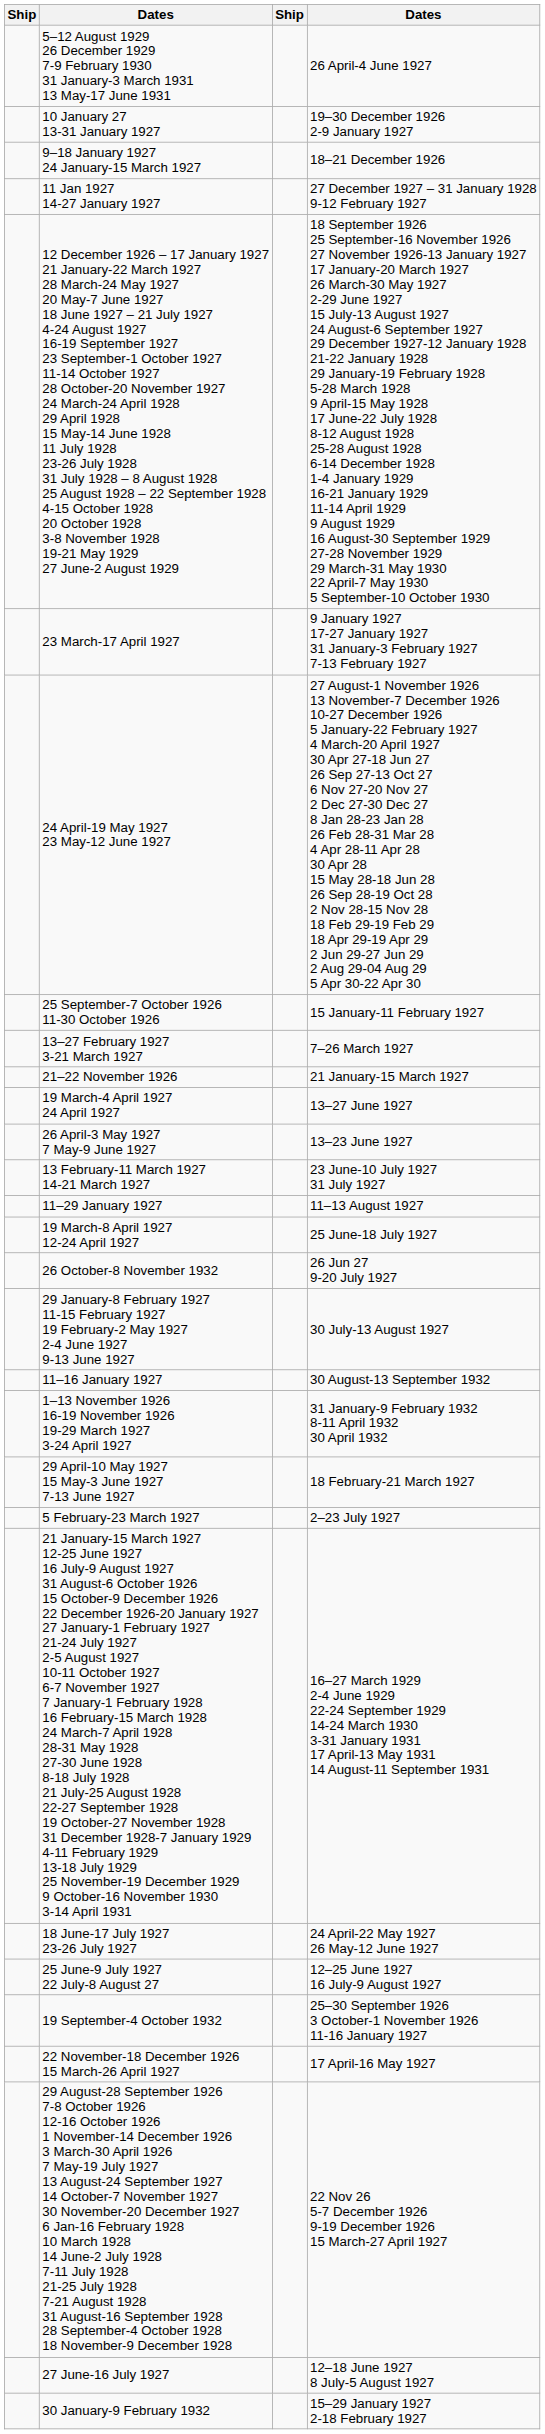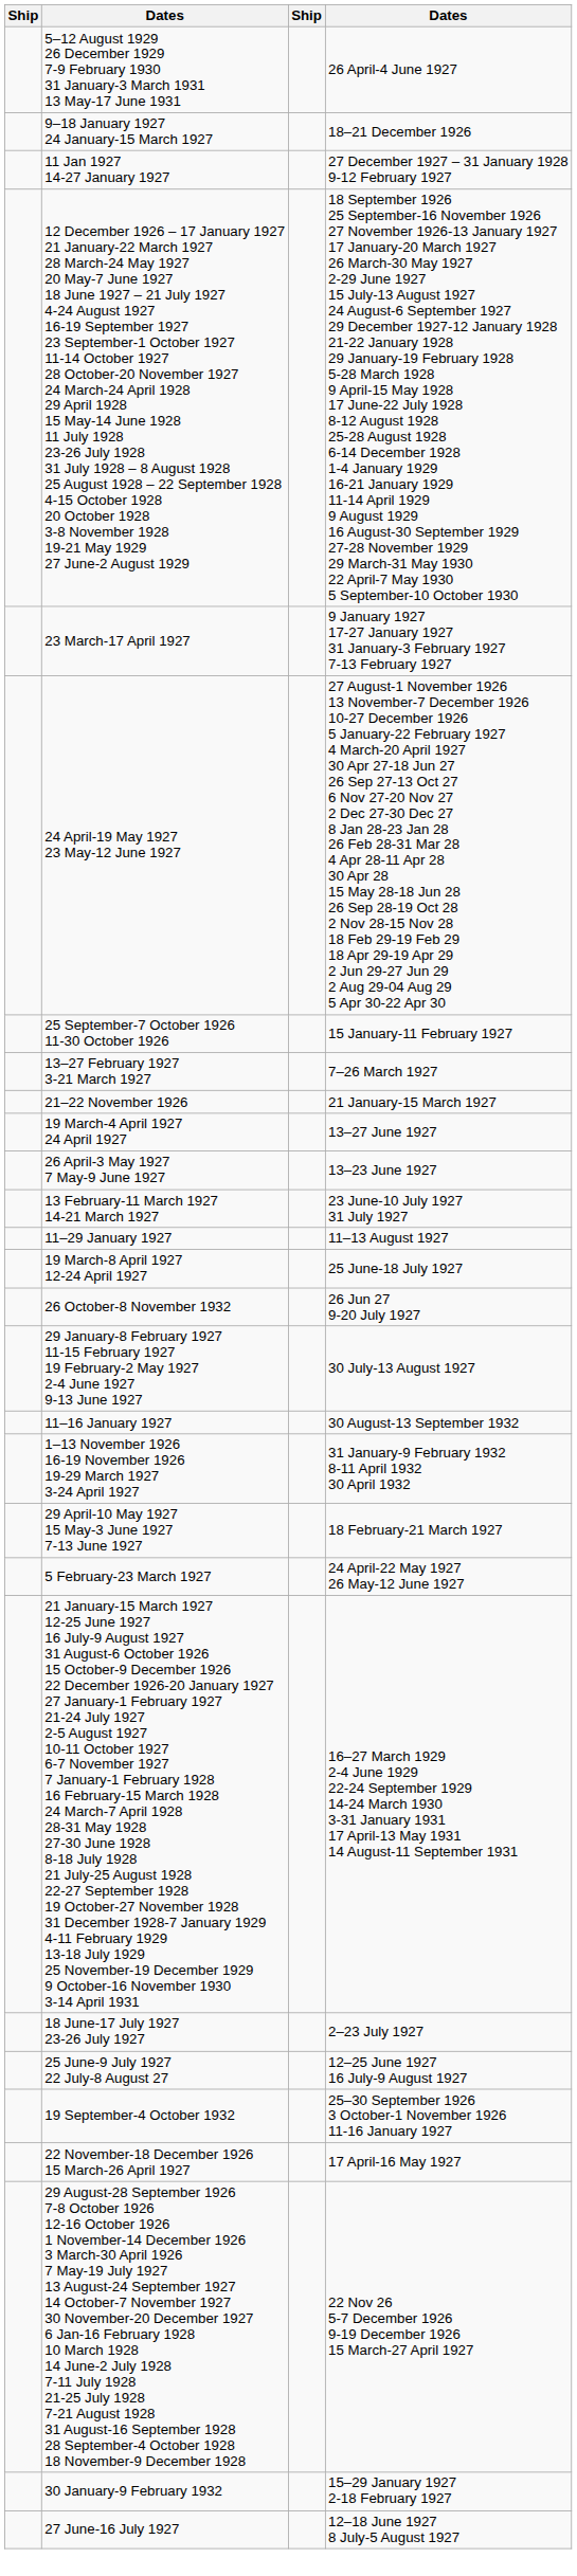 <table class="wikitable">
 <tr>
 <th>Ship</th>
 <th>Dates</th>
 <th>Ship</th>
 <th>Dates</th>
 </tr>
 <tr>
 <td></td>
 <td>5–12 August 1929<br>26 December 1929<br>7-9 February 1930<br>31 January-3 March 1931<br>13 May-17 June 1931</td>
 <td></td>
 <td>26 April-4 June 1927</td>
-</tr>
-<tr>
-<td></td>
-<td>10 January 27<br>13-31 January 1927</td>
-<td></td>
-<td>19–30 December 1926<br>2-9 January 1927</td>
 </tr>
 <tr>
 <td></td>
 <td>9–18 January 1927<br>24 January-15 March 1927</td>
 <td></td>
 <td>18–21 December 1926</td>
 </tr>
 <tr>
 <td></td>
 <td>11 Jan 1927<br>14-27 January 1927</td>
 <td></td>
 <td>27 December 1927 – 31 January 1928<br>9-12 February 1927</td>
 </tr>
 <tr>
 <td></td>
 <td>12 December 1926 – 17 January 1927<br>21 January-22 March 1927<br>28 March-24 May 1927<br>20 May-7 June 1927<br>18 June 1927 – 21 July 1927<br>4-24 August 1927<br>16-19 September 1927<br>23 September-1 October 1927<br>11-14 October 1927<br>28 October-20 November 1927<br>24 March-24 April 1928<br>29 April 1928<br>15 May-14 June 1928<br>11 July 1928<br>23-26 July 1928<br>31 July 1928 – 8 August 1928<br>25 August 1928 – 22 September 1928<br>4-15 October 1928<br>20 October 1928<br>3-8 November 1928<br>19-21 May 1929<br>27 June-2 August 1929</td>
 <td></td>
 <td>18 September 1926<br>25 September-16 November 1926<br>27 November 1926-13 January 1927<br>17 January-20 March 1927<br>26 March-30 May 1927<br>2-29 June 1927<br>15 July-13 August 1927<br>24 August-6 September 1927<br>29 December 1927-12 January 1928<br>21-22 January 1928<br>29 January-19 February 1928<br>5-28 March 1928<br>9 April-15 May 1928<br>17 June-22 July 1928<br>8-12 August 1928<br>25-28 August 1928<br>6-14 December 1928<br>1-4 January 1929<br>16-21 January 1929<br>11-14 April 1929<br>9 August 1929<br>16 August-30 September 1929<br>27-28 November 1929<br>29 March-31 May 1930<br>22 April-7 May 1930<br>5 September-10 October 1930</td>
 </tr>
 <tr>
 <td></td>
 <td>23 March-17 April 1927</td>
 <td></td>
 <td>9 January 1927<br>17-27 January 1927<br>31 January-3 February 1927<br>7-13 February 1927<br></td>
 </tr>
 <tr>
 <td></td>
 <td>24 April-19 May 1927<br>23 May-12 June 1927</td>
 <td></td>
 <td>27 August-1 November 1926<br>13 November-7 December 1926<br>10-27 December 1926<br>5 January-22 February 1927<br>4 March-20 April 1927<br>30 Apr 27-18 Jun 27<br>26 Sep 27-13 Oct 27<br>6 Nov 27-20 Nov 27<br>2 Dec 27-30 Dec 27<br>8 Jan 28-23 Jan 28<br>26 Feb 28-31 Mar 28<br>4 Apr 28-11 Apr 28<br>30 Apr 28<br>15 May 28-18 Jun 28<br>26 Sep 28-19 Oct 28<br>2 Nov 28-15 Nov 28<br>18 Feb 29-19 Feb 29<br>18 Apr 29-19 Apr 29<br>2 Jun 29-27 Jun 29<br>2 Aug 29-04 Aug 29<br>5 Apr 30-22 Apr 30<br></td>
 </tr>
 <tr>
 <td></td>
 <td>25 September-7 October 1926<br>11-30 October 1926</td>
 <td></td>
 <td>15 January-11 February 1927</td>
 </tr>
 <tr>
 <td></td>
 <td>13–27 February 1927<br>3-21 March 1927</td>
 <td></td>
 <td>7–26 March 1927</td>
 </tr>
 <tr>
 <td></td>
 <td>21–22 November 1926</td>
 <td></td>
 <td>21 January-15 March 1927</td>
 </tr>
 <tr>
 <td></td>
 <td>19 March-4 April 1927<br>24 April 1927</td>
 <td></td>
 <td>13–27 June 1927</td>
 </tr>
 <tr>
 <td></td>
 <td>26 April-3 May 1927<br>7 May-9 June 1927</td>
 <td></td>
 <td>13–23 June 1927</td>
 </tr>
 <tr>
 <td></td>
 <td>13 February-11 March 1927<br>14-21 March 1927</td>
 <td></td>
 <td>23 June-10 July 1927<br>31 July 1927</td>
 </tr>
 <tr>
 <td></td>
 <td>11–29 January 1927</td>
 <td></td>
 <td>11–13 August 1927</td>
 </tr>
 <tr>
 <td></td>
 <td>19 March-8 April 1927<br>12-24 April 1927</td>
 <td></td>
 <td>25 June-18 July 1927</td>
 </tr>
 <tr>
 <td></td>
 <td>26 October-8 November 1932</td>
 <td></td>
 <td>26 Jun 27<br>9-20 July 1927</td>
 </tr>
 <tr>
 <td></td>
 <td>29 January-8 February 1927<br>11-15 February 1927<br>19 February-2 May 1927<br>2-4 June 1927<br>9-13 June 1927</td>
 <td></td>
 <td>30 July-13 August 1927</td>
 </tr>
 <tr>
 <td></td>
 <td>11–16 January 1927</td>
 <td></td>
 <td>30 August-13 September 1932</td>
 </tr>
 <tr>
 <td></td>
 <td>1–13 November 1926<br>16-19 November 1926<br>19-29 March 1927<br>3-24 April 1927</td>
 <td></td>
 <td>31 January-9 February 1932<br>8-11 April 1932<br>30 April 1932</td>
 </tr>
 <tr>
 <td></td>
 <td>29 April-10 May 1927<br>15 May-3 June 1927<br>7-13 June 1927</td>
 <td></td>
 <td>18 February-21 March 1927</td>
 </tr>
 <tr>
 <td></td>
 <td>5 February-23 March 1927</td>
 <td></td>
-<td>2–23 July 1927</td>
+<td>24 April-22 May 1927<br>26 May-12 June 1927</td>
 </tr>
 <tr>
 <td></td>
 <td>21 January-15 March 1927<br>12-25 June 1927<br>16 July-9 August 1927<br>31 August-6 October 1926<br>15 October-9 December 1926<br>22 December 1926-20 January 1927<br>27 January-1 February 1927<br>21-24 July 1927<br>2-5 August 1927<br>10-11 October 1927<br>6-7 November 1927<br>7 January-1 February 1928<br>16 February-15 March 1928<br>24 March-7 April 1928<br>28-31 May 1928<br>27-30 June 1928<br>8-18 July 1928<br>21 July-25 August 1928<br>22-27 September 1928<br>19 October-27 November 1928<br>31 December 1928-7 January 1929<br>4-11 February 1929<br>13-18 July 1929<br>25 November-19 December 1929<br>9 October-16 November 1930<br>3-14 April 1931</td>
 <td></td>
 <td>16–27 March 1929<br>2-4 June 1929<br>22-24 September 1929<br>14-24 March 1930<br>3-31 January 1931<br>17 April-13 May 1931<br>14 August-11 September 1931</td>
 </tr>
 <tr>
 <td></td>
 <td>18 June-17 July 1927<br>23-26 July 1927</td>
 <td></td>
-<td>24 April-22 May 1927<br>26 May-12 June 1927</td>
+<td>2–23 July 1927</td>
 </tr>
 <tr>
 <td></td>
 <td>25 June-9 July 1927<br>22 July-8 August 27</td>
 <td></td>
 <td>12–25 June 1927<br>16 July-9 August 1927</td>
 </tr>
 <tr>
 <td></td>
 <td>19 September-4 October 1932</td>
 <td></td>
 <td>25–30 September 1926<br>3 October-1 November 1926<br>11-16 January 1927</td>
 </tr>
 <tr>
 <td></td>
 <td>22 November-18 December 1926<br>15 March-26 April 1927</td>
 <td></td>
 <td>17 April-16 May 1927</td>
 </tr>
 <tr>
 <td></td>
 <td>29 August-28 September 1926<br>7-8 October 1926<br>12-16 October 1926<br>1 November-14 December 1926<br>3 March-30 April 1926<br>7 May-19 July 1927<br>13 August-24 September 1927<br>14 October-7 November 1927<br>30 November-20 December 1927<br>6 Jan-16 February 1928<br>10 March 1928<br>14 June-2 July 1928<br>7-11 July 1928<br>21-25 July 1928<br>7-21 August 1928<br>31 August-16 September 1928<br>28 September-4 October 1928<br>18 November-9 December 1928</td>
 <td></td>
 <td>22 Nov 26<br>5-7 December 1926<br>9-19 December 1926<br>15 March-27 April 1927</td>
 </tr>
 <tr>
 <td></td>
+<td>30 January-9 February 1932</td>
+<td></td>
+<td>15–29 January 1927<br>2-18 February 1927</td>
+</tr>
+<tr>
+<td></td>
 <td>27 June-16 July 1927</td>
 <td></td>
 <td>12–18 June 1927<br>8 July-5 August 1927</td>
 </tr>
-<tr>
-<td></td>
-<td>30 January-9 February 1932</td>
-<td></td>
-<td>15–29 January 1927<br>2-18 February 1927</td>
-</tr>
 </table>
